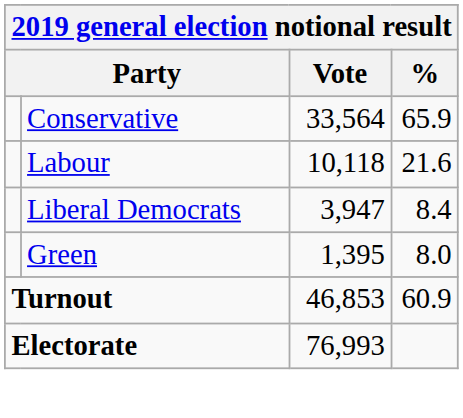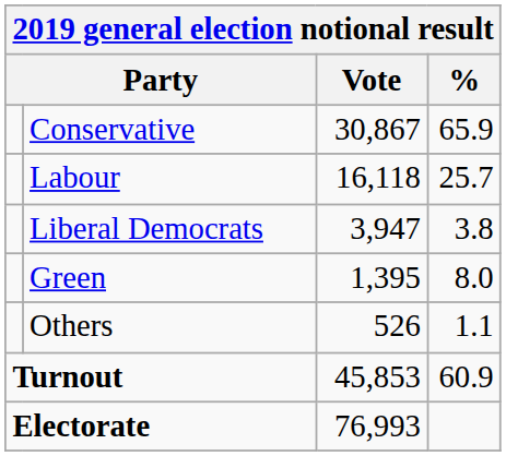 <table class="wikitable">
 <tr>
 <th colspan="4"><a href='#'>2019 general election</a> notional result</th>
 </tr>
 <tr>
 <th bgcolor="#DDDDFF" width="130px" colspan="2">Party</th>
 <th bgcolor="#DDDDFF" width="50px">Vote</th>
 <th bgcolor="#DDDDFF" width="30px">%</th>
 </tr>
 <tr>
 <td></td>
 <td><a href='#'>Conservative</a></td>
-<td align=right>33,564</td>
+<td align=right>30,867</td>
 <td align=right>65.9</td>
 </tr>
 <tr>
 <td></td>
 <td><a href='#'>Labour</a></td>
-<td align=right>10,118</td>
-<td align=right>21.6</td>
+<td align=right>16,118</td>
+<td align=right>25.7</td>
 </tr>
 <tr>
 <td></td>
 <td><a href='#'>Liberal Democrats</a></td>
 <td align=right>3,947</td>
-<td align=right>8.4</td>
+<td align=right>3.8</td>
 </tr>
 <tr>
 <td></td>
 <td><a href='#'>Green</a></td>
 <td align=right>1,395</td>
 <td align=right>8.0</td>
 </tr>
 <tr>
+<td></td>
+<td>Others</td>
+<td align=right>526</td>
+<td align=right>1.1</td>
+</tr>
+<tr>
 <td colspan="2"><strong>Turnout</strong></td>
-<td align=right>46,853</td>
+<td align=right>45,853</td>
 <td align=right>60.9</td>
 </tr>
 <tr>
 <td colspan="2"><strong>Electorate</strong></td>
 <td align=right>76,993</td>
 <td></td>
 </tr>
 </table>
